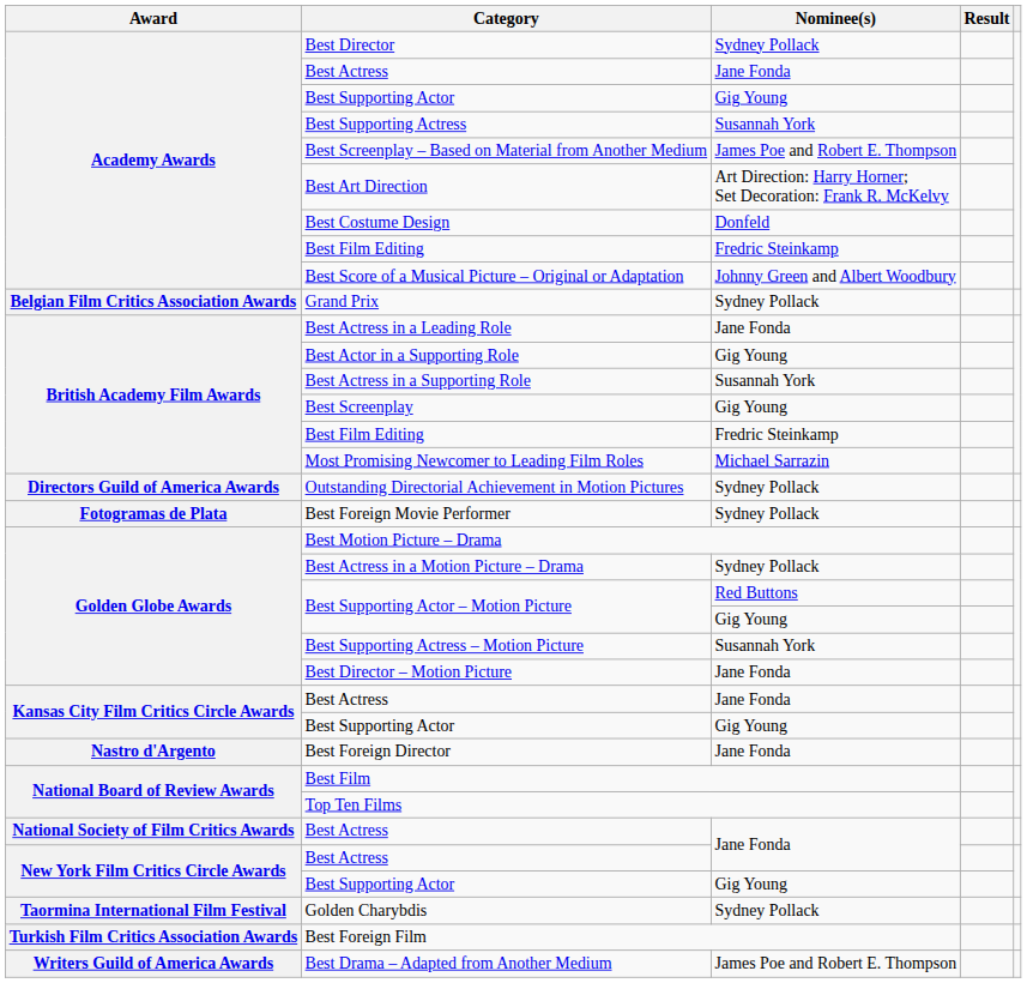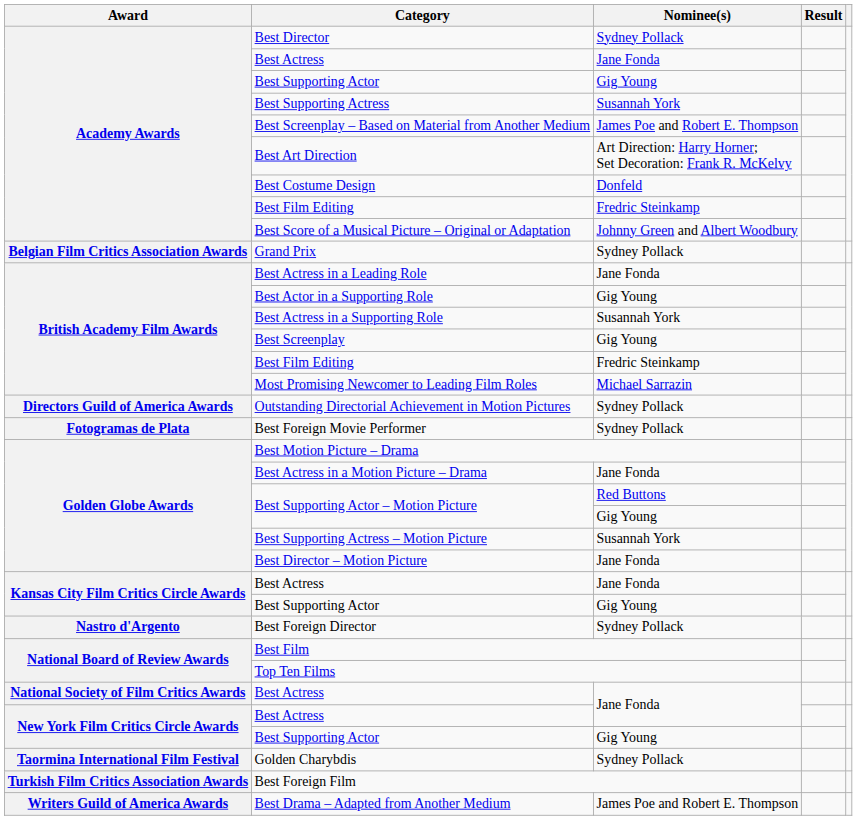 <table class="wikitable plainrowheaders">
 <tr>
 <th>Award</th>
 <th>Category</th>
 <th>Nominee(s)</th>
 <th>Result</th>
 <th></th>
 </tr>
 <tr>
 <th scope="row" rowspan="9"><a href='#'>Academy Awards</a></th>
 <td><a href='#'>Best Director</a></td>
 <td><a href='#'>Sydney Pollack</a></td>
 <td></td>
 <td style="text-align:center;" rowspan="9"> <br> </td>
 </tr>
 <tr>
 <td><a href='#'>Best Actress</a></td>
 <td><a href='#'>Jane Fonda</a></td>
 <td></td>
 </tr>
 <tr>
 <td><a href='#'>Best Supporting Actor</a></td>
 <td><a href='#'>Gig Young</a></td>
 <td></td>
 </tr>
 <tr>
 <td><a href='#'>Best Supporting Actress</a></td>
 <td><a href='#'>Susannah York</a></td>
 <td></td>
 </tr>
 <tr>
 <td><a href='#'>Best Screenplay – Based on Material from Another Medium</a></td>
 <td><a href='#'>James Poe</a> and <a href='#'>Robert E. Thompson</a></td>
 <td></td>
 </tr>
 <tr>
 <td><a href='#'>Best Art Direction</a></td>
 <td>Art Direction: <a href='#'>Harry Horner</a>; <br> Set Decoration: <a href='#'>Frank R. McKelvy</a></td>
 <td></td>
 </tr>
 <tr>
 <td><a href='#'>Best Costume Design</a></td>
 <td><a href='#'>Donfeld</a></td>
 <td></td>
 </tr>
 <tr>
 <td><a href='#'>Best Film Editing</a></td>
 <td><a href='#'>Fredric Steinkamp</a></td>
 <td></td>
 </tr>
 <tr>
 <td><a href='#'>Best Score of a Musical Picture – Original or Adaptation</a></td>
 <td><a href='#'>Johnny Green</a> and <a href='#'>Albert Woodbury</a></td>
 <td></td>
 </tr>
 <tr>
 <th scope="row"><a href='#'>Belgian Film Critics Association Awards</a></th>
 <td><a href='#'>Grand Prix</a></td>
 <td>Sydney Pollack</td>
 <td></td>
 <td style="text-align:center;"></td>
 </tr>
 <tr>
 <th scope="row" rowspan="6"><a href='#'>British Academy Film Awards</a></th>
 <td><a href='#'>Best Actress in a Leading Role</a></td>
 <td>Jane Fonda</td>
 <td></td>
 <td style="text-align:center;" rowspan="6"></td>
 </tr>
 <tr>
 <td><a href='#'>Best Actor in a Supporting Role</a></td>
 <td>Gig Young</td>
 <td></td>
 </tr>
 <tr>
 <td><a href='#'>Best Actress in a Supporting Role</a></td>
 <td>Susannah York</td>
 <td></td>
 </tr>
 <tr>
 <td><a href='#'>Best Screenplay</a></td>
 <td>Gig Young</td>
 <td></td>
 </tr>
 <tr>
 <td><a href='#'>Best Film Editing</a></td>
 <td>Fredric Steinkamp</td>
 <td></td>
 </tr>
 <tr>
 <td><a href='#'>Most Promising Newcomer to Leading Film Roles</a></td>
 <td><a href='#'>Michael Sarrazin</a></td>
 <td></td>
 </tr>
 <tr>
 <th scope="row"><a href='#'>Directors Guild of America Awards</a></th>
 <td><a href='#'>Outstanding Directorial Achievement in Motion Pictures</a></td>
 <td>Sydney Pollack</td>
 <td></td>
 <td style="text-align:center;"></td>
 </tr>
 <tr>
 <th scope="row"><a href='#'>Fotogramas de Plata</a></th>
 <td>Best Foreign Movie Performer</td>
 <td>Sydney Pollack</td>
 <td></td>
 <td style="text-align:center;"></td>
 </tr>
 <tr>
 <th scope="row" rowspan="6"><a href='#'>Golden Globe Awards</a></th>
 <td colspan="2"><a href='#'>Best Motion Picture – Drama</a></td>
 <td></td>
 <td style="text-align:center;" rowspan="6"></td>
 </tr>
 <tr>
 <td><a href='#'>Best Actress in a Motion Picture – Drama</a></td>
-<td>Sydney Pollack</td>
+<td>Jane Fonda</td>
 <td></td>
 </tr>
 <tr>
 <td rowspan="2"><a href='#'>Best Supporting Actor – Motion Picture</a></td>
 <td><a href='#'>Red Buttons</a></td>
 <td></td>
 </tr>
 <tr>
 <td>Gig Young</td>
 <td></td>
 </tr>
 <tr>
 <td><a href='#'>Best Supporting Actress – Motion Picture</a></td>
 <td>Susannah York</td>
 <td></td>
 </tr>
 <tr>
 <td><a href='#'>Best Director – Motion Picture</a></td>
 <td>Jane Fonda</td>
 <td></td>
 </tr>
 <tr>
 <th scope="row" rowspan="2"><a href='#'>Kansas City Film Critics Circle Awards</a></th>
 <td>Best Actress</td>
 <td>Jane Fonda</td>
 <td></td>
 <td style="text-align:center;" rowspan="2"></td>
 </tr>
 <tr>
 <td>Best Supporting Actor</td>
 <td>Gig Young</td>
 <td></td>
 </tr>
 <tr>
 <th scope="row"><a href='#'>Nastro d'Argento</a></th>
 <td>Best Foreign Director</td>
-<td>Jane Fonda</td>
+<td>Sydney Pollack</td>
 <td></td>
 <td style="text-align:center;"></td>
 </tr>
 <tr>
 <th scope="row" rowspan="2"><a href='#'>National Board of Review Awards</a></th>
 <td colspan="2"><a href='#'>Best Film</a></td>
 <td></td>
 <td style="text-align:center;" rowspan="2"></td>
 </tr>
 <tr>
 <td colspan="2"><a href='#'>Top Ten Films</a></td>
 <td></td>
 </tr>
 <tr>
 <th scope="row"><a href='#'>National Society of Film Critics Awards</a></th>
 <td><a href='#'>Best Actress</a></td>
 <td rowspan="2">Jane Fonda</td>
 <td></td>
 <td style="text-align:center;"></td>
 </tr>
 <tr>
 <th scope="row" rowspan="2"><a href='#'>New York Film Critics Circle Awards</a></th>
 <td><a href='#'>Best Actress</a></td>
 <td></td>
 <td style="text-align:center;" rowspan="2"></td>
 </tr>
 <tr>
 <td><a href='#'>Best Supporting Actor</a></td>
 <td>Gig Young</td>
 <td></td>
 </tr>
 <tr>
 <th scope="row"><a href='#'>Taormina International Film Festival</a></th>
 <td>Golden Charybdis</td>
 <td>Sydney Pollack</td>
 <td></td>
 <td style="text-align:center;"></td>
 </tr>
 <tr>
 <th scope="row"><a href='#'>Turkish Film Critics Association Awards</a></th>
 <td colspan="2">Best Foreign Film</td>
 <td></td>
 <td style="text-align:center;"></td>
 </tr>
 <tr>
 <th scope="row"><a href='#'>Writers Guild of America Awards</a></th>
 <td><a href='#'>Best Drama – Adapted from Another Medium</a></td>
 <td>James Poe and Robert E. Thompson</td>
 <td></td>
 <td style="text-align:center;"></td>
 </tr>
 </table>
